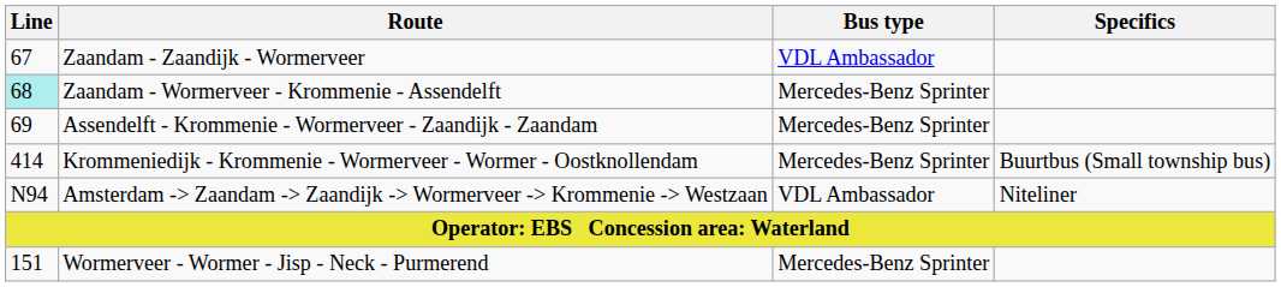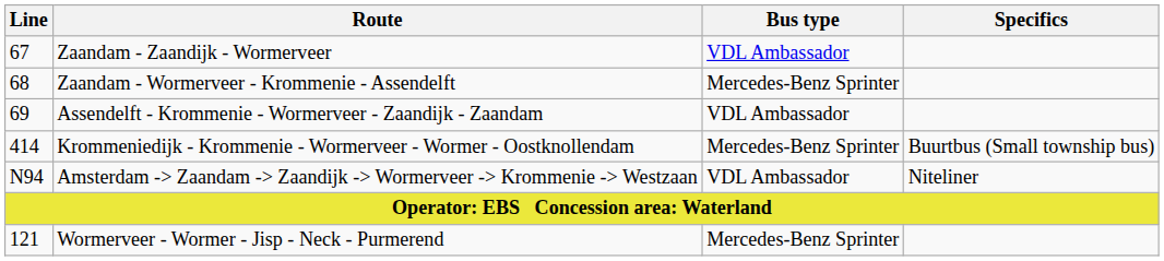 <table class="wikitable">
 <tr>
 <th>Line</th>
 <th>Route</th>
 <th>Bus type</th>
 <th>Specifics</th>
 </tr>
 <tr>
 <td>67</td>
 <td>Zaandam - Zaandijk - Wormerveer</td>
 <td><a href='#'>VDL Ambassador</a></td>
 <td></td>
 </tr>
 <tr>
-<td style="background: paleturquoise;">68</td>
+<td>68</td>
 <td>Zaandam - Wormerveer - Krommenie - Assendelft</td>
 <td>Mercedes-Benz Sprinter</td>
 <td></td>
 </tr>
 <tr>
 <td>69</td>
 <td>Assendelft - Krommenie - Wormerveer - Zaandijk - Zaandam</td>
-<td>Mercedes-Benz Sprinter</td>
+<td>VDL Ambassador</td>
 <td></td>
 </tr>
 <tr>
 <td>414</td>
 <td>Krommeniedijk - Krommenie - Wormerveer - Wormer - Oostknollendam</td>
 <td>Mercedes-Benz Sprinter</td>
 <td>Buurtbus (Small township bus)</td>
 </tr>
 <tr>
 <td>N94</td>
 <td>Amsterdam -> Zaandam -> Zaandijk -> Wormerveer -> Krommenie -> Westzaan</td>
 <td>VDL Ambassador</td>
 <td>Niteliner</td>
 </tr>
 <tr>
 <td colspan="6" style="text-align:center; font-weight:bold; background-color:#EBE83B;"><span>Operator: EBS   Concession area: Waterland</span></td>
 </tr>
 <tr>
-<td>151</td>
+<td>121</td>
 <td>Wormerveer - Wormer - Jisp - Neck - Purmerend</td>
 <td>Mercedes-Benz Sprinter</td>
 <td></td>
 </tr>
 </table>
